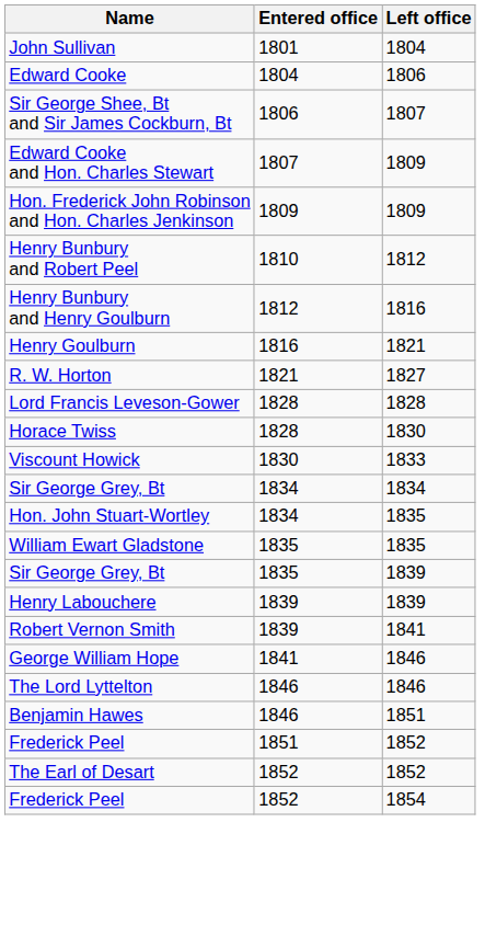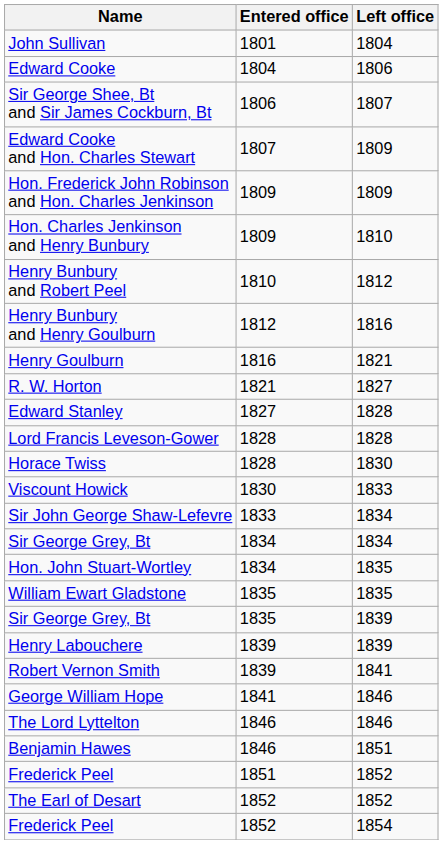 <table class="wikitable" style="text-align:left">
 <tr>
 <th>Name</th>
 <th>Entered office</th>
 <th>Left office</th>
 </tr>
 <tr>
 <td><a href='#'>John Sullivan</a></td>
 <td>1801</td>
 <td>1804</td>
 </tr>
 <tr>
 <td><a href='#'>Edward Cooke</a></td>
 <td>1804</td>
 <td>1806</td>
 </tr>
 <tr>
 <td><a href='#'>Sir George Shee, Bt</a> <br> and <a href='#'>Sir James Cockburn, Bt</a></td>
 <td>1806</td>
 <td>1807</td>
 </tr>
 <tr>
 <td><a href='#'>Edward Cooke</a> <br> and <a href='#'>Hon. Charles Stewart</a></td>
 <td>1807</td>
 <td>1809</td>
 </tr>
 <tr>
 <td><a href='#'>Hon. Frederick John Robinson</a> <br> and <a href='#'>Hon. Charles Jenkinson</a></td>
 <td>1809</td>
 <td>1809</td>
 </tr>
 <tr>
+<td><a href='#'>Hon. Charles Jenkinson</a> <br> and <a href='#'>Henry Bunbury</a></td>
+<td>1809</td>
+<td>1810</td>
+</tr>
+<tr>
 <td><a href='#'>Henry Bunbury</a> <br> and <a href='#'>Robert Peel</a></td>
 <td>1810</td>
 <td>1812</td>
 </tr>
 <tr>
 <td><a href='#'>Henry Bunbury</a> <br> and <a href='#'>Henry Goulburn</a></td>
 <td>1812</td>
 <td>1816</td>
 </tr>
 <tr>
 <td><a href='#'>Henry Goulburn</a></td>
 <td>1816</td>
 <td>1821</td>
 </tr>
 <tr>
 <td><a href='#'>R. W. Horton</a></td>
 <td>1821</td>
 <td>1827</td>
 </tr>
 <tr>
+<td><a href='#'>Edward Stanley</a></td>
+<td>1827</td>
+<td>1828</td>
+</tr>
+<tr>
 <td><a href='#'>Lord Francis Leveson-Gower</a></td>
 <td>1828</td>
 <td>1828</td>
 </tr>
 <tr>
 <td><a href='#'>Horace Twiss</a></td>
 <td>1828</td>
 <td>1830</td>
 </tr>
 <tr>
 <td><a href='#'>Viscount Howick</a></td>
 <td>1830</td>
 <td>1833</td>
+</tr>
+<tr>
+<td><a href='#'>Sir John George Shaw-Lefevre</a></td>
+<td>1833</td>
+<td>1834</td>
 </tr>
 <tr>
 <td><a href='#'>Sir George Grey, Bt</a></td>
 <td>1834</td>
 <td>1834</td>
 </tr>
 <tr>
 <td><a href='#'>Hon. John Stuart-Wortley</a></td>
 <td>1834</td>
 <td>1835</td>
 </tr>
 <tr>
 <td><a href='#'>William Ewart Gladstone</a></td>
 <td>1835</td>
 <td>1835</td>
 </tr>
 <tr>
 <td><a href='#'>Sir George Grey, Bt</a></td>
 <td>1835</td>
 <td>1839</td>
 </tr>
 <tr>
 <td><a href='#'>Henry Labouchere</a></td>
 <td>1839</td>
 <td>1839</td>
 </tr>
 <tr>
 <td><a href='#'>Robert Vernon Smith</a></td>
 <td>1839</td>
 <td>1841</td>
 </tr>
 <tr>
 <td><a href='#'>George William Hope</a></td>
 <td>1841</td>
 <td>1846</td>
 </tr>
 <tr>
 <td><a href='#'>The Lord Lyttelton</a></td>
 <td>1846</td>
 <td>1846</td>
 </tr>
 <tr>
 <td><a href='#'>Benjamin Hawes</a></td>
 <td>1846</td>
 <td>1851</td>
 </tr>
 <tr>
 <td><a href='#'>Frederick Peel</a></td>
 <td>1851</td>
 <td>1852</td>
 </tr>
 <tr>
 <td><a href='#'>The Earl of Desart</a></td>
 <td>1852</td>
 <td>1852</td>
 </tr>
 <tr>
 <td><a href='#'>Frederick Peel</a></td>
 <td>1852</td>
 <td>1854</td>
 </tr>
 </table>
